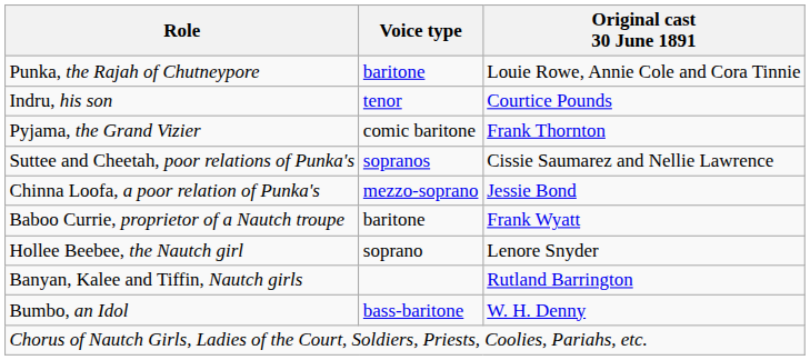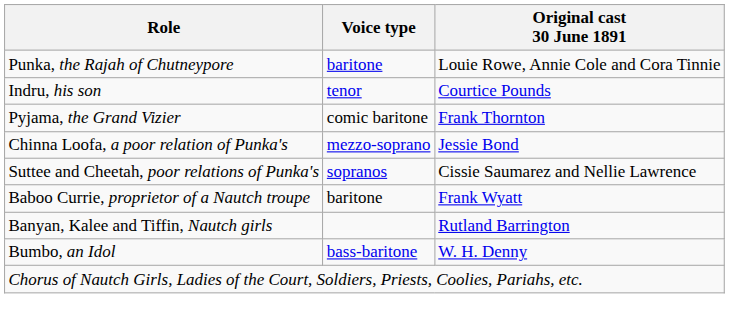 <table class="wikitable">
 <tr>
 <th>Role</th>
 <th>Voice type</th>
 <th>Original cast<br>30 June 1891</th>
 </tr>
 <tr>
 <td>Punka, <em>the Rajah of Chutneypore</em></td>
 <td><a href='#'>baritone</a></td>
 <td>Louie Rowe, Annie Cole and Cora Tinnie</td>
 </tr>
 <tr>
 <td>Indru, <em>his son</em></td>
 <td><a href='#'>tenor</a></td>
 <td><a href='#'>Courtice Pounds</a></td>
 </tr>
 <tr>
 <td>Pyjama, <em>the Grand Vizier</em></td>
 <td>comic baritone</td>
 <td><a href='#'>Frank Thornton</a></td>
 </tr>
 <tr>
+<td>Chinna Loofa, <em>a poor relation of Punka's</em></td>
+<td><a href='#'>mezzo-soprano</a></td>
+<td><a href='#'>Jessie Bond</a></td>
+</tr>
+<tr>
 <td>Suttee and Cheetah, <em>poor relations of Punka's</em></td>
 <td><a href='#'>sopranos</a></td>
 <td>Cissie Saumarez and Nellie Lawrence</td>
 </tr>
 <tr>
-<td>Chinna Loofa, <em>a poor relation of Punka's</em></td>
-<td><a href='#'>mezzo-soprano</a></td>
-<td><a href='#'>Jessie Bond</a></td>
-</tr>
-<tr>
 <td>Baboo Currie, <em>proprietor of a Nautch troupe</em></td>
 <td>baritone</td>
 <td><a href='#'>Frank Wyatt</a></td>
-</tr>
-<tr>
-<td>Hollee Beebee, <em>the Nautch girl</em></td>
-<td>soprano</td>
-<td>Lenore Snyder</td>
 </tr>
 <tr>
 <td>Banyan, Kalee and Tiffin, <em>Nautch girls</em></td>
 <td></td>
 <td><a href='#'>Rutland Barrington</a></td>
 </tr>
 <tr>
 <td>Bumbo, <em>an Idol</em></td>
 <td><a href='#'>bass-baritone</a></td>
 <td><a href='#'>W. H. Denny</a></td>
 </tr>
 <tr>
 <td colspan="3"><em>Chorus of Nautch Girls, Ladies of the Court, Soldiers, Priests, Coolies, Pariahs, etc.</em></td>
 </tr>
 </table>
